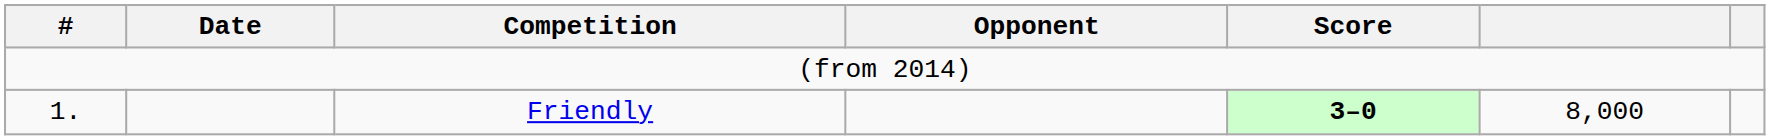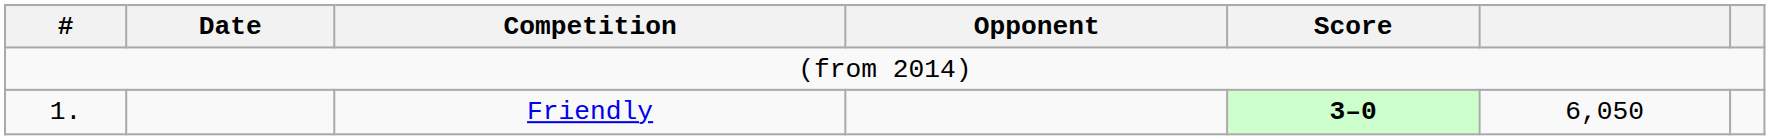 <table class="wikitable" width=69% style="text-align:center;font-size:100%;">
 <tr>
 <th>#</th>
 <th>Date</th>
 <th>Competition</th>
 <th>Opponent</th>
 <th>Score</th>
 <th></th>
 <th></th>
 </tr>
 <tr>
 <td colspan="7"><strong></strong> (from 2014)</td>
 </tr>
 <tr>
 <td>1.</td>
 <td></td>
 <td rowspan="5"><a href='#'>Friendly</a></td>
 <td rowspan="2" align="left"></td>
 <td bgcolor="#CCFFCC"><strong>3–0</strong></td>
-<td>8,000</td>
+<td>6,050</td>
 <td></td>
 </tr>
 </table>
